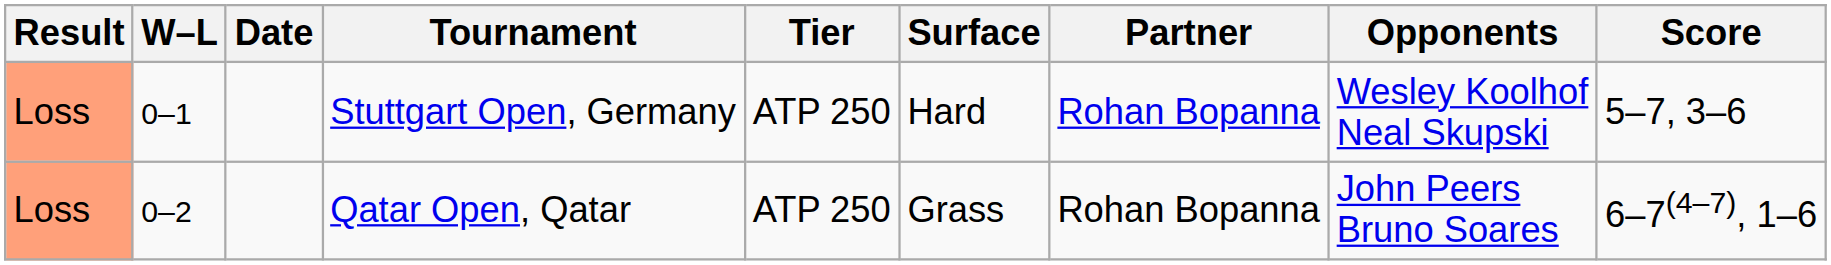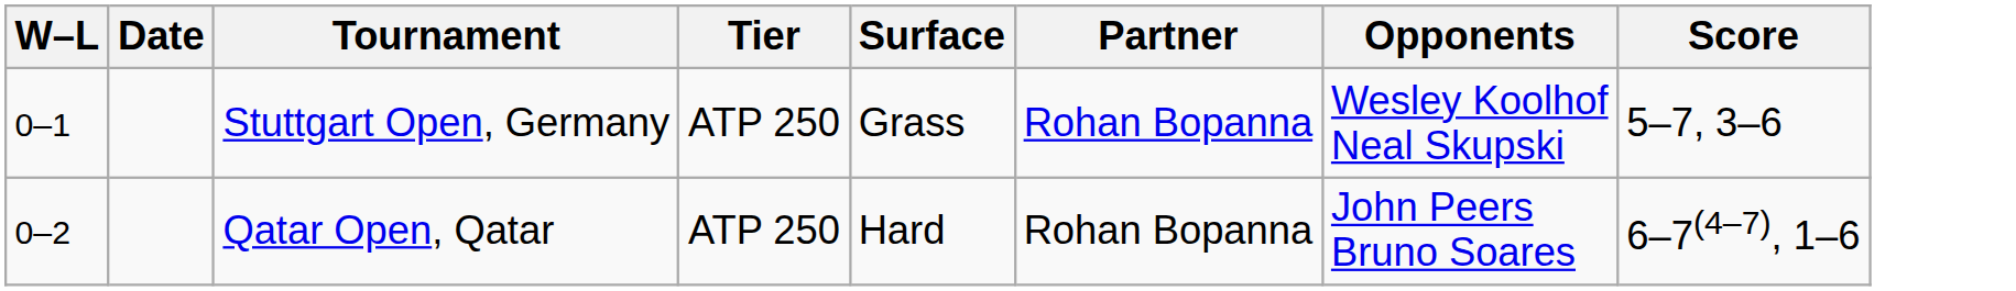 <table class="sortable wikitable">
 <tr>
-<th>Result</th>
 <th class="unsortable">W–L</th>
 <th>Date</th>
 <th>Tournament</th>
 <th>Tier</th>
 <th>Surface</th>
 <th>Partner</th>
 <th>Opponents</th>
 <th class="unsortable">Score</th>
 </tr>
 <tr>
-<td bgcolor=ffa07a>Loss</td>
 <td><small>0–1</small></td>
 <td><a href='#'></a></td>
 <td><a href='#'>Stuttgart Open</a>, Germany</td>
 <td>ATP 250</td>
-<td>Hard</td>
+<td>Grass</td>
 <td> <a href='#'>Rohan Bopanna</a></td>
 <td> <a href='#'>Wesley Koolhof</a><br> <a href='#'>Neal Skupski</a></td>
 <td>5–7, 3–6</td>
 </tr>
 <tr>
-<td bgcolor=ffa07a>Loss</td>
 <td><small>0–2</small></td>
 <td><a href='#'></a></td>
 <td><a href='#'>Qatar Open</a>, Qatar</td>
 <td>ATP 250</td>
-<td>Grass</td>
+<td>Hard</td>
 <td> Rohan Bopanna</td>
 <td> <a href='#'>John Peers</a><br> <a href='#'>Bruno Soares</a></td>
 <td>6–7<sup>(4–7)</sup>, 1–6</td>
 </tr>
 </table>
